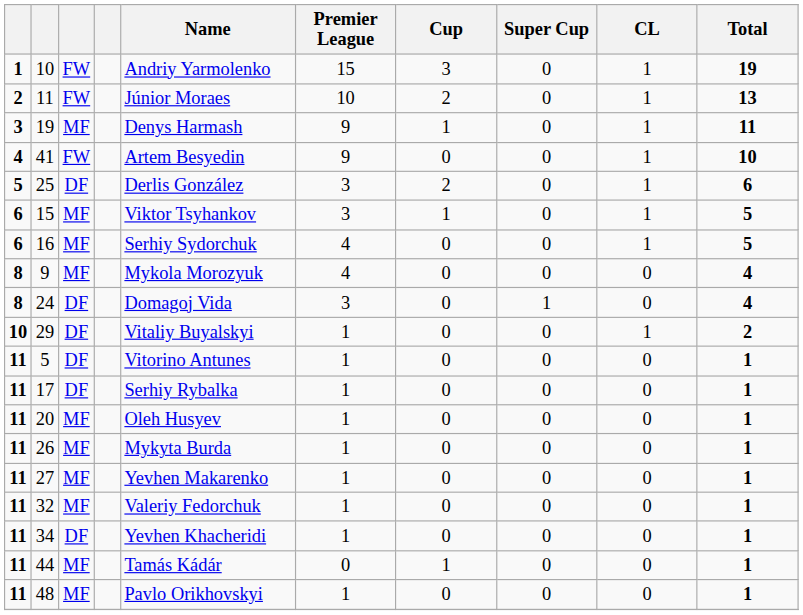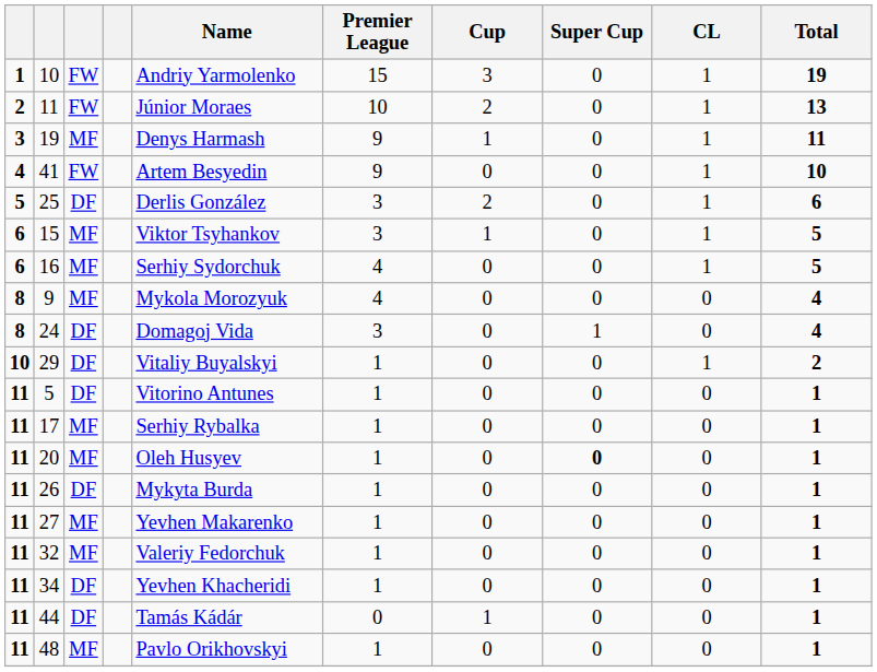 <table class="wikitable" style="text-align:center">
 <tr>
 <th width=15></th>
 <th width=15></th>
 <th width=15></th>
 <th width=15></th>
 <th width=145>Name</th>
 <th width=80>Premier League</th>
 <th width=80>Cup</th>
 <th width=80>Super Cup</th>
 <th width=80>CL</th>
 <th width=80>Total</th>
 </tr>
 <tr>
 <td><strong>1</strong></td>
 <td>10</td>
 <td><a href='#'>FW</a></td>
 <td></td>
 <td align=left><a href='#'>Andriy Yarmolenko</a></td>
 <td>15</td>
 <td>3</td>
 <td>0</td>
 <td>1</td>
 <td><strong>19</strong></td>
 </tr>
 <tr>
 <td><strong>2</strong></td>
 <td>11</td>
 <td><a href='#'>FW</a></td>
 <td></td>
 <td align=left><a href='#'>Júnior Moraes</a></td>
 <td>10</td>
 <td>2</td>
 <td>0</td>
 <td>1</td>
 <td><strong>13</strong></td>
 </tr>
 <tr>
 <td><strong>3</strong></td>
 <td>19</td>
 <td><a href='#'>MF</a></td>
 <td></td>
 <td align=left><a href='#'>Denys Harmash</a></td>
 <td>9</td>
 <td>1</td>
 <td>0</td>
 <td>1</td>
 <td><strong>11</strong></td>
 </tr>
 <tr>
 <td><strong>4</strong></td>
 <td>41</td>
 <td><a href='#'>FW</a></td>
 <td></td>
 <td align=left><a href='#'>Artem Besyedin</a></td>
 <td>9</td>
 <td>0</td>
 <td>0</td>
 <td>1</td>
 <td><strong>10</strong></td>
 </tr>
 <tr>
 <td><strong>5</strong></td>
 <td>25</td>
 <td><a href='#'>DF</a></td>
 <td></td>
 <td align=left><a href='#'>Derlis González</a></td>
 <td>3</td>
 <td>2</td>
 <td>0</td>
 <td>1</td>
 <td><strong>6</strong></td>
 </tr>
 <tr>
 <td><strong>6</strong></td>
 <td>15</td>
 <td><a href='#'>MF</a></td>
 <td></td>
 <td align=left><a href='#'>Viktor Tsyhankov</a></td>
 <td>3</td>
 <td>1</td>
 <td>0</td>
 <td>1</td>
 <td><strong>5</strong></td>
 </tr>
 <tr>
 <td><strong>6</strong></td>
 <td>16</td>
 <td><a href='#'>MF</a></td>
 <td></td>
 <td align=left><a href='#'>Serhiy Sydorchuk</a></td>
 <td>4</td>
 <td>0</td>
 <td>0</td>
 <td>1</td>
 <td><strong>5</strong></td>
 </tr>
 <tr>
 <td><strong>8</strong></td>
 <td>9</td>
 <td><a href='#'>MF</a></td>
 <td></td>
 <td align=left><a href='#'>Mykola Morozyuk</a></td>
 <td>4</td>
 <td>0</td>
 <td>0</td>
 <td>0</td>
 <td><strong>4</strong></td>
 </tr>
 <tr>
 <td><strong>8</strong></td>
 <td>24</td>
 <td><a href='#'>DF</a></td>
 <td></td>
 <td align=left><a href='#'>Domagoj Vida</a></td>
 <td>3</td>
 <td>0</td>
 <td>1</td>
 <td>0</td>
 <td><strong>4</strong></td>
 </tr>
 <tr>
 <td><strong>10</strong></td>
 <td>29</td>
 <td><a href='#'>DF</a></td>
 <td></td>
 <td align=left><a href='#'>Vitaliy Buyalskyi</a></td>
 <td>1</td>
 <td>0</td>
 <td>0</td>
 <td>1</td>
 <td><strong>2</strong></td>
 </tr>
 <tr>
 <td><strong>11</strong></td>
 <td>5</td>
 <td><a href='#'>DF</a></td>
 <td></td>
 <td align=left><a href='#'>Vitorino Antunes</a></td>
 <td>1</td>
 <td>0</td>
 <td>0</td>
 <td>0</td>
 <td><strong>1</strong></td>
 </tr>
 <tr>
 <td><strong>11</strong></td>
 <td>17</td>
-<td><a href='#'>DF</a></td>
+<td><a href='#'>MF</a></td>
 <td></td>
 <td align=left><a href='#'>Serhiy Rybalka</a></td>
 <td>1</td>
 <td>0</td>
 <td>0</td>
 <td>0</td>
 <td><strong>1</strong></td>
 </tr>
 <tr>
 <td><strong>11</strong></td>
 <td>20</td>
 <td><a href='#'>MF</a></td>
 <td></td>
 <td align=left><a href='#'>Oleh Husyev</a></td>
 <td>1</td>
 <td>0</td>
-<td>0</td>
+<td><strong>0</strong></td>
 <td>0</td>
 <td><strong>1</strong></td>
 </tr>
 <tr>
 <td><strong>11</strong></td>
 <td>26</td>
-<td><a href='#'>MF</a></td>
+<td><a href='#'>DF</a></td>
 <td></td>
 <td align=left><a href='#'>Mykyta Burda</a></td>
 <td>1</td>
 <td>0</td>
 <td>0</td>
 <td>0</td>
 <td><strong>1</strong></td>
 </tr>
 <tr>
 <td><strong>11</strong></td>
 <td>27</td>
 <td><a href='#'>MF</a></td>
 <td></td>
 <td align=left><a href='#'>Yevhen Makarenko</a></td>
 <td>1</td>
 <td>0</td>
 <td>0</td>
 <td>0</td>
 <td><strong>1</strong></td>
 </tr>
 <tr>
 <td><strong>11</strong></td>
 <td>32</td>
 <td><a href='#'>MF</a></td>
 <td></td>
 <td align=left><a href='#'>Valeriy Fedorchuk</a></td>
 <td>1</td>
 <td>0</td>
 <td>0</td>
 <td>0</td>
 <td><strong>1</strong></td>
 </tr>
 <tr>
 <td><strong>11</strong></td>
 <td>34</td>
 <td><a href='#'>DF</a></td>
 <td></td>
 <td align=left><a href='#'>Yevhen Khacheridi</a></td>
 <td>1</td>
 <td>0</td>
 <td>0</td>
 <td>0</td>
 <td><strong>1</strong></td>
 </tr>
 <tr>
 <td><strong>11</strong></td>
 <td>44</td>
-<td><a href='#'>MF</a></td>
+<td><a href='#'>DF</a></td>
 <td></td>
 <td align=left><a href='#'>Tamás Kádár</a></td>
 <td>0</td>
 <td>1</td>
 <td>0</td>
 <td>0</td>
 <td><strong>1</strong></td>
 </tr>
 <tr>
 <td><strong>11</strong></td>
 <td>48</td>
 <td><a href='#'>MF</a></td>
 <td></td>
 <td align=left><a href='#'>Pavlo Orikhovskyi</a></td>
 <td>1</td>
 <td>0</td>
 <td>0</td>
 <td>0</td>
 <td><strong>1</strong></td>
 </tr>
 <tr>
 </tr>
 </table>
